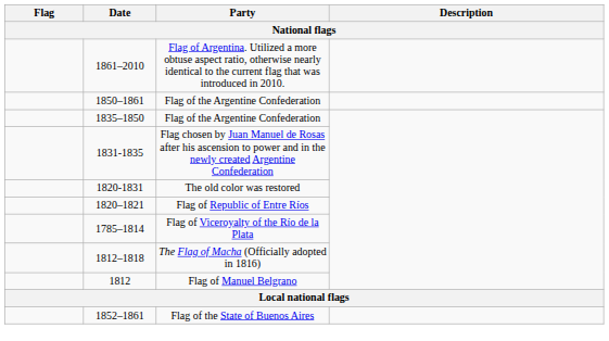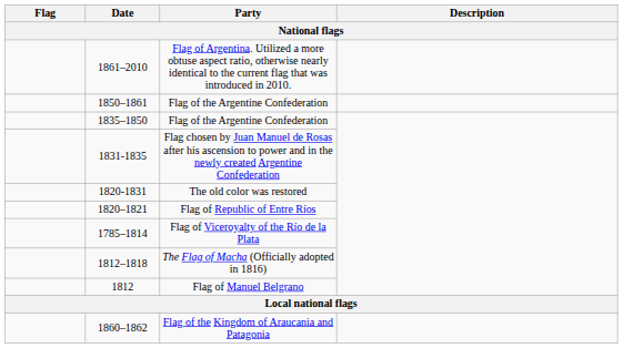 <table class="wikitable" style="background:#f9f9f9; text-align:center">
 <tr>
 <th width="110">Flag</th>
 <th width="100">Date</th>
 <th width="250">Party</th>
 <th width="400">Description</th>
 </tr>
 <tr>
 <th colspan="4">National flags</th>
 </tr>
 <tr>
 <td></td>
 <td>1861–2010</td>
 <td><a href='#'>Flag of Argentina</a>. Utilized a more obtuse aspect ratio, otherwise nearly identical to the current flag that was introduced in 2010.</td>
 <td></td>
 </tr>
 <tr>
 <td></td>
 <td>1850–1861</td>
 <td>Flag of the Argentine Confederation</td>
 <td></td>
 </tr>
 <tr>
 <td></td>
 <td>1835–1850</td>
 <td>Flag of the Argentine Confederation</td>
 </tr>
 <tr>
 <td></td>
 <td>1831-1835</td>
 <td>Flag chosen by <a href='#'>Juan Manuel de Rosas</a> after his ascension to power and in the <a href='#'>newly created</a> <a href='#'>Argentine Confederation</a></td>
 </tr>
 <tr>
 <td></td>
 <td>1820-1831</td>
 <td>The old color was restored</td>
 </tr>
 <tr>
 <td></td>
 <td>1820–1821</td>
 <td>Flag of <a href='#'>Republic of Entre Ríos</a></td>
 </tr>
 <tr>
 <td></td>
 <td>1785–1814</td>
 <td>Flag of <a href='#'>Viceroyalty of the Río de la Plata</a></td>
 </tr>
 <tr>
 <td></td>
 <td>1812–1818</td>
 <td><em>The <a href='#'>Flag of Macha</a></em> (Officially adopted in 1816)</td>
 </tr>
 <tr>
 <td></td>
 <td>1812</td>
 <td>Flag of <a href='#'>Manuel Belgrano</a></td>
 </tr>
 <tr>
 <th colspan="4">Local national flags</th>
 </tr>
 <tr>
 <td></td>
-<td>1852–1861</td>
-<td>Flag of the <a href='#'>State of Buenos Aires</a></td>
+<td>1860–1862</td>
+<td><a href='#'>Flag of the</a> <a href='#'>Kingdom of Araucania and Patagonia</a></td>
 <td></td>
 </tr>
 </table>
